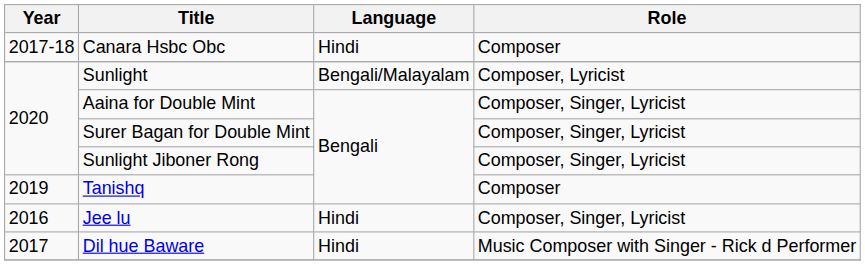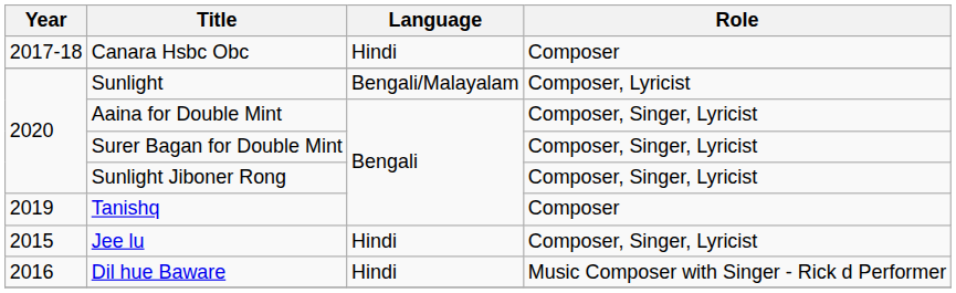 <table class="wikitable sortable">
 <tr>
 <th>Year</th>
 <th>Title</th>
 <th>Language</th>
 <th>Role</th>
 </tr>
 <tr>
 <td>2017-18</td>
 <td>Canara Hsbc Obc</td>
 <td>Hindi</td>
 <td>Composer</td>
 </tr>
 <tr>
 </tr>
 <tr>
 <td rowspan ="4">2020</td>
 <td>Sunlight</td>
 <td>Bengali/Malayalam</td>
 <td>Composer, Lyricist</td>
 </tr>
 <tr>
 <td>Aaina for Double Mint</td>
 <td rowspan ="4">Bengali</td>
 <td>Composer, Singer, Lyricist</td>
 </tr>
 <tr>
 <td>Surer Bagan  for Double Mint</td>
 <td>Composer, Singer, Lyricist</td>
 </tr>
 <tr>
 <td>Sunlight Jiboner Rong</td>
 <td>Composer, Singer, Lyricist</td>
 </tr>
 <tr>
 <td>2019</td>
 <td><a href='#'>Tanishq</a></td>
 <td>Composer</td>
 </tr>
 <tr>
-<td>2016</td>
+<td>2015</td>
 <td><a href='#'>Jee lu</a></td>
 <td>Hindi</td>
 <td>Composer, Singer, Lyricist</td>
 </tr>
 <tr>
-<td>2017</td>
+<td>2016</td>
 <td><a href='#'>Dil hue Baware</a></td>
 <td>Hindi</td>
 <td>Music Composer with Singer - Rick d Performer</td>
 </tr>
 <tr>
 </tr>
 </table>
